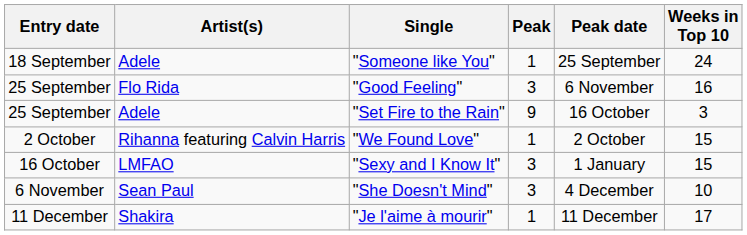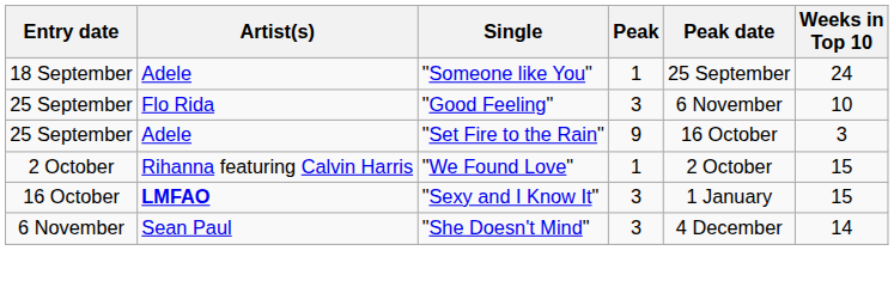 <table class=wikitable>
 <tr>
 <th>Entry date</th>
 <th>Artist(s)</th>
 <th>Single</th>
 <th>Peak</th>
 <th>Peak date</th>
 <th>Weeks in<br>Top 10</th>
 </tr>
 <tr>
 <td style="text-align: center;">18 September</td>
 <td><a href='#'>Adele</a></td>
 <td>"<a href='#'>Someone like You</a>" </td>
 <td style="text-align: center;">1</td>
 <td style="text-align: center;">25 September</td>
 <td style="text-align: center;">24</td>
 </tr>
 <tr>
 <td style="text-align: center;">25 September</td>
 <td><a href='#'>Flo Rida</a></td>
 <td>"<a href='#'>Good Feeling</a>"</td>
 <td style="text-align: center;">3</td>
 <td style="text-align: center;">6 November</td>
-<td style="text-align: center;">16</td>
+<td style="text-align: center;">10</td>
 </tr>
 <tr>
 <td style="text-align: center;">25 September</td>
 <td><a href='#'>Adele</a></td>
 <td>"<a href='#'>Set Fire to the Rain</a>"</td>
 <td style="text-align: center;">9</td>
 <td style="text-align: center;">16 October</td>
 <td style="text-align: center;">3</td>
 </tr>
 <tr>
 <td style="text-align: center;">2 October</td>
 <td><a href='#'>Rihanna</a> featuring <a href='#'>Calvin Harris</a></td>
 <td>"<a href='#'>We Found Love</a>"</td>
 <td style="text-align: center;">1</td>
 <td style="text-align: center;">2 October</td>
 <td style="text-align: center;">15</td>
 </tr>
 <tr>
 <td style="text-align: center;">16 October</td>
-<td><a href='#'>LMFAO</a></td>
+<td><strong><a href='#'>LMFAO</a></strong></td>
 <td>"<a href='#'>Sexy and I Know It</a>"</td>
 <td style="text-align: center;">3</td>
 <td style="text-align: center;">1 January</td>
 <td style="text-align: center;">15</td>
 </tr>
 <tr>
 <td style="text-align: center;">6 November</td>
 <td><a href='#'>Sean Paul</a></td>
 <td>"<a href='#'>She Doesn't Mind</a>"</td>
 <td style="text-align: center;">3</td>
 <td style="text-align: center;">4 December</td>
-<td style="text-align: center;">10</td>
-</tr>
-<tr>
-<td style="text-align: center;">11 December</td>
-<td><a href='#'>Shakira</a></td>
-<td>"<a href='#'>Je l'aime à mourir</a>" </td>
-<td style="text-align: center;">1</td>
-<td style="text-align: center;">11 December</td>
-<td style="text-align: center;">17</td>
+<td style="text-align: center;">14</td>
 </tr>
 </table>
